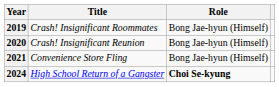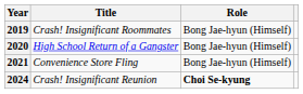 <table class="wikitable plainrowheaders sortable">
 <tr>
 <th scope="col">Year</th>
 <th scope="col">Title</th>
 <th scope="col">Role</th>
 <th scope="col" class="unsortable"></th>
 </tr>
 <tr>
 <th scope="row">2019</th>
 <td><em>Crash! Insignificant Roommates</em></td>
 <td>Bong Jae-hyun (Himself)</td>
 <td style="text-align:center"></td>
 </tr>
 <tr>
 <th scope="row">2020</th>
-<td><em>Crash! Insignificant Reunion</em></td>
+<td><em><a href='#'>High School Return of a Gangster</a></em></td>
 <td>Bong Jae-hyun (Himself)</td>
 <td style="text-align:center"></td>
 </tr>
 <tr>
 <th scope="row">2021</th>
 <td><em>Convenience Store Fling</em></td>
 <td>Bong Jae-hyun (Himself)</td>
 <td style="text-align:center"></td>
 </tr>
 <tr>
 <th scope="row">2024</th>
-<td><em><a href='#'>High School Return of a Gangster</a></em></td>
+<td><em>Crash! Insignificant Reunion</em></td>
 <td><strong>Choi Se-kyung</strong></td>
 <td style="text-align:center"></td>
 </tr>
 </table>
